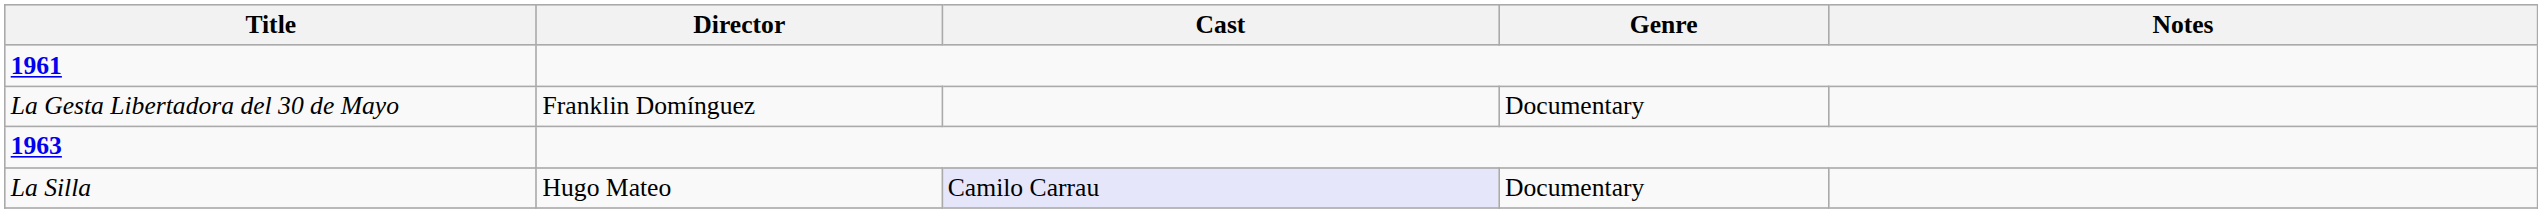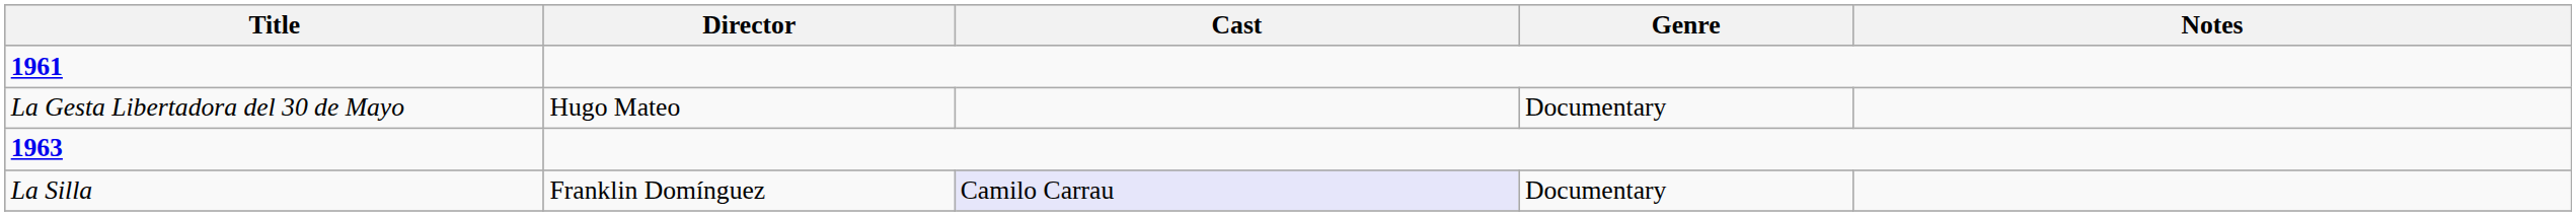 <table class="wikitable" width= "100%">
 <tr>
 <th width=21%>Title</th>
 <th width=16%>Director</th>
 <th width=22%>Cast</th>
 <th width=13%>Genre</th>
 <th width=28%>Notes</th>
 </tr>
 <tr>
 <td><strong><a href='#'>1961</a></strong></td>
 </tr>
 <tr>
 <td><em>La Gesta Libertadora del 30 de Mayo</em></td>
-<td>Franklin Domínguez</td>
+<td>Hugo Mateo</td>
 <td></td>
 <td>Documentary</td>
 <td></td>
 </tr>
 <tr>
 <td><strong><a href='#'>1963</a></strong></td>
 </tr>
 <tr>
 <td><em>La Silla</em></td>
-<td>Hugo Mateo</td>
+<td>Franklin Domínguez</td>
 <td style="background: lavender;">Camilo Carrau</td>
 <td>Documentary</td>
 <td></td>
 </tr>
 </table>
